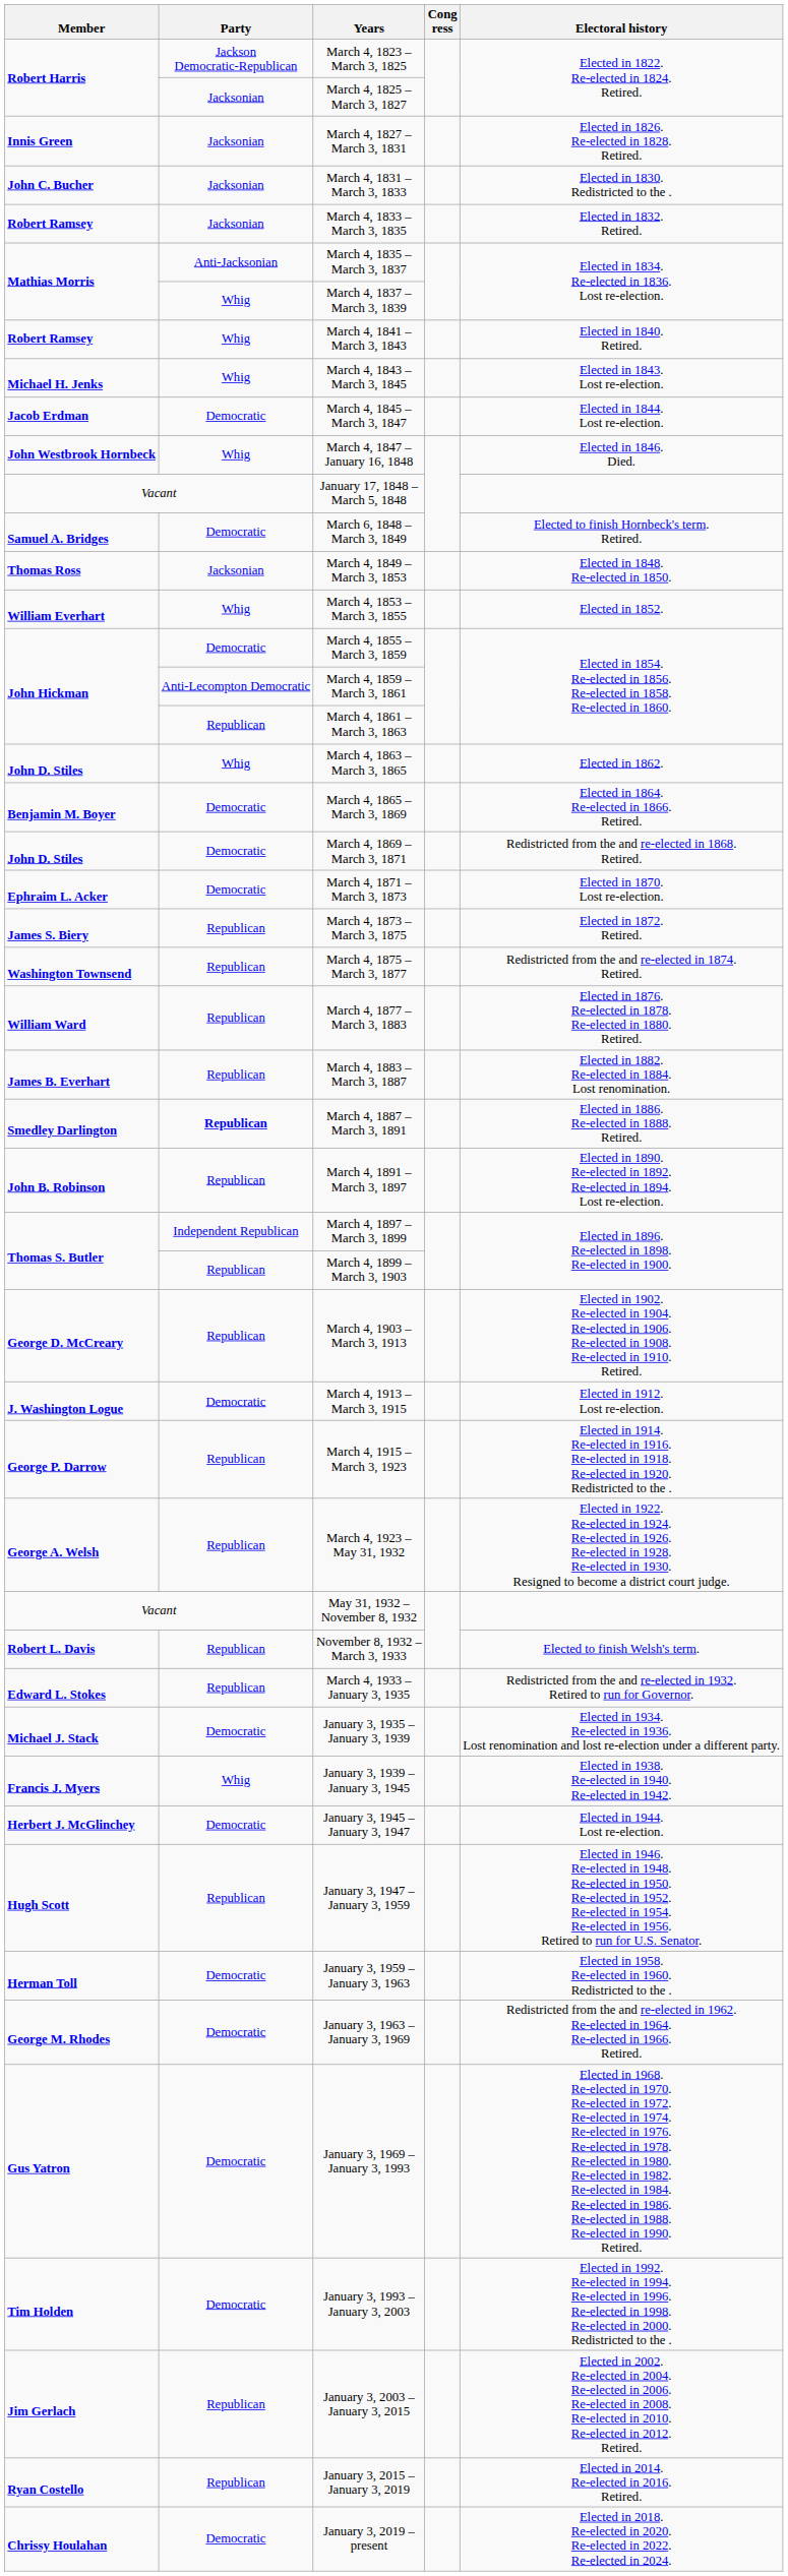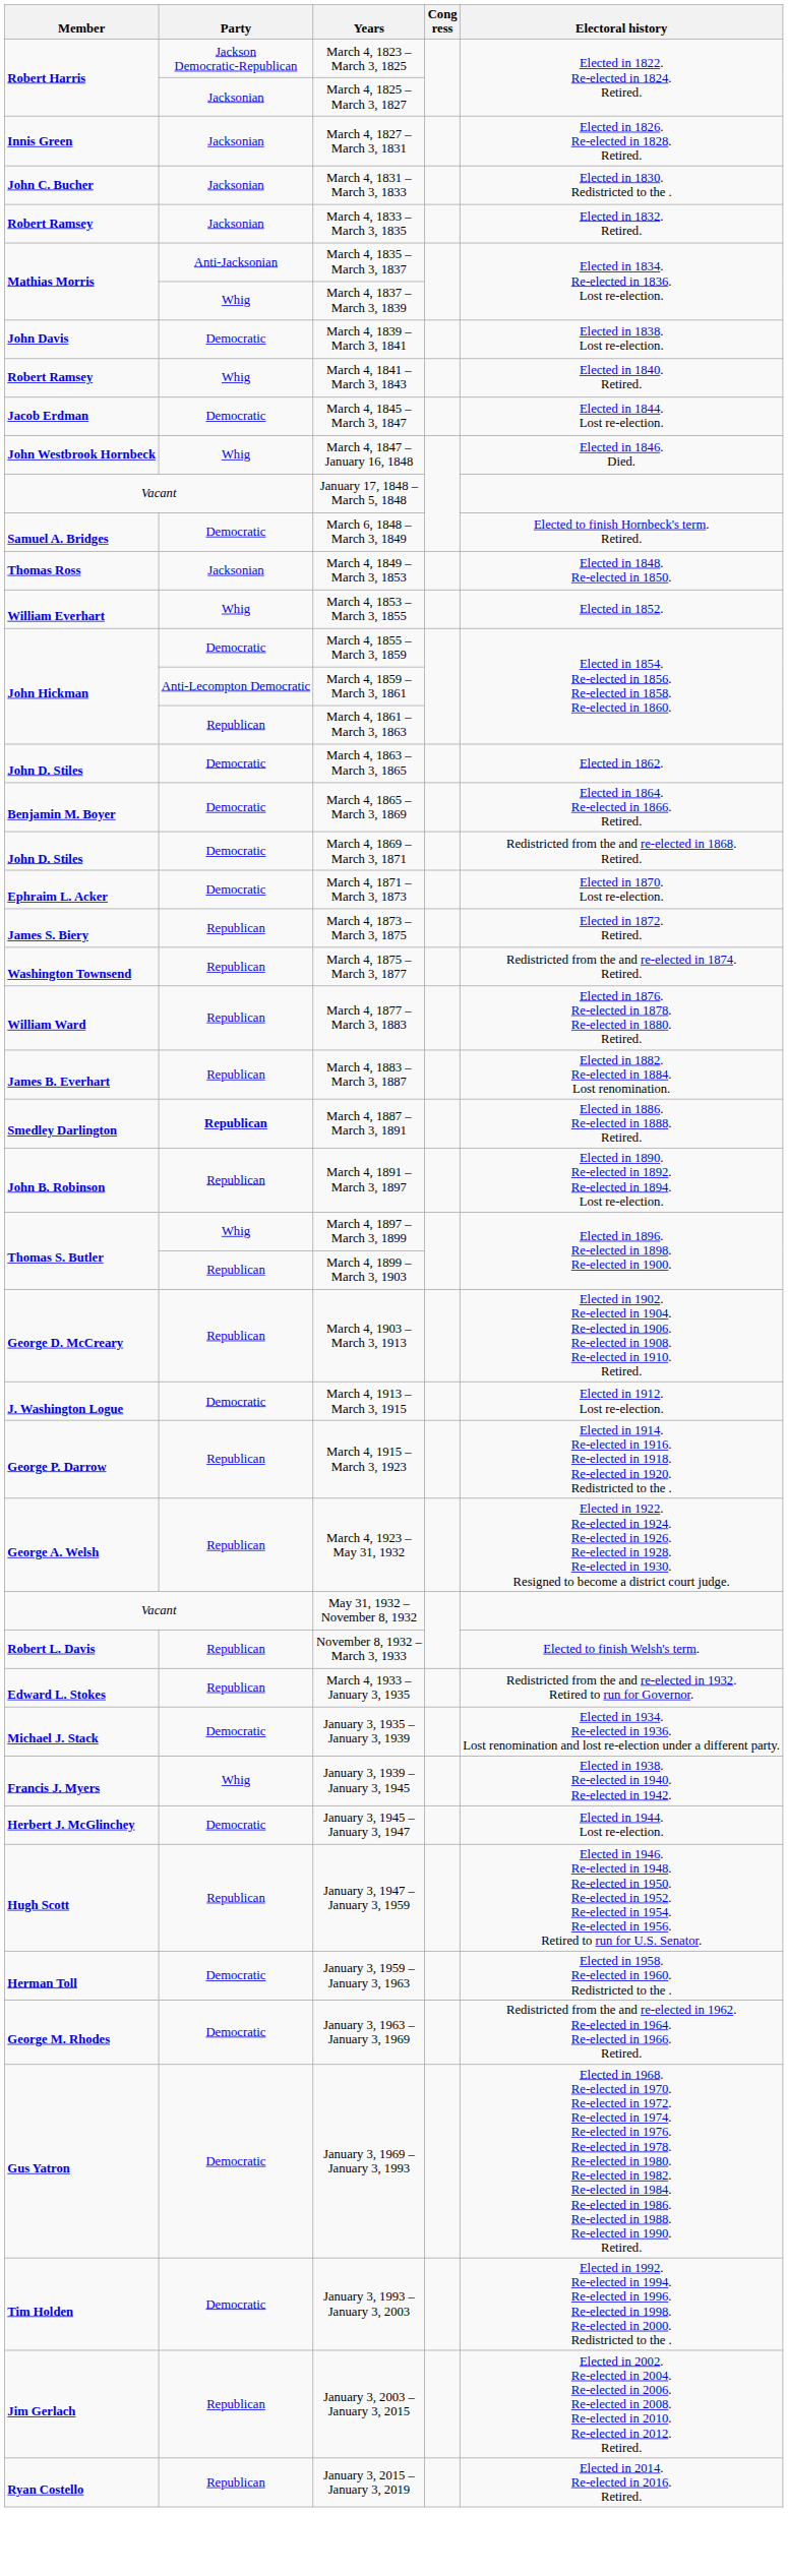 <table class=wikitable style="text-align:center">
 <tr valign=bottom>
 <th>Member</th>
 <th>Party</th>
 <th>Years</th>
 <th>Cong<br>ress</th>
 <th>Electoral history</th>
 </tr>
 <tr style="height:3em">
 <td rowspan=2 align=left><strong><a href='#'>Robert Harris</a></strong><br></td>
 <td><a href='#'>Jackson<br>Democratic-Republican</a></td>
 <td nowrap>March 4, 1823 –<br>March 3, 1825</td>
 <td rowspan=2></td>
 <td rowspan=2><a href='#'>Elected in 1822</a>.<br><a href='#'>Re-elected in 1824</a>.<br>Retired.</td>
 </tr>
 <tr style="height:3em">
 <td><a href='#'>Jacksonian</a></td>
 <td nowrap>March 4, 1825 –<br>March 3, 1827</td>
 </tr>
 <tr style="height:3em">
 <td align=left><strong><a href='#'>Innis Green</a></strong><br></td>
 <td><a href='#'>Jacksonian</a></td>
 <td nowrap>March 4, 1827 –<br>March 3, 1831</td>
 <td></td>
 <td><a href='#'>Elected in 1826</a>.<br><a href='#'>Re-elected in 1828</a>.<br>Retired.</td>
 </tr>
 <tr style="height:3em">
 <td align=left><strong><a href='#'>John C. Bucher</a></strong><br></td>
 <td><a href='#'>Jacksonian</a></td>
 <td nowrap>March 4, 1831 –<br>March 3, 1833</td>
 <td></td>
 <td><a href='#'>Elected in 1830</a>.<br>Redistricted to the .</td>
 </tr>
 <tr style="height:3em">
 <td align=left><strong><a href='#'>Robert Ramsey</a></strong><br></td>
 <td><a href='#'>Jacksonian</a></td>
 <td nowrap>March 4, 1833 –<br>March 3, 1835</td>
 <td></td>
 <td><a href='#'>Elected in 1832</a>.<br>Retired.</td>
 </tr>
 <tr style="height:3em">
 <td rowspan=2 align=left><strong><a href='#'>Mathias Morris</a></strong><br></td>
 <td><a href='#'>Anti-Jacksonian</a></td>
 <td nowrap>March 4, 1835 –<br>March 3, 1837</td>
 <td rowspan=2></td>
 <td rowspan=2><a href='#'>Elected in 1834</a>.<br><a href='#'>Re-elected in 1836</a>.<br>Lost re-election.</td>
 </tr>
 <tr style="height:3em">
 <td><a href='#'>Whig</a></td>
 <td nowrap>March 4, 1837 –<br>March 3, 1839</td>
 </tr>
 <tr style="height:3em">
+<td align=left><strong><a href='#'>John Davis</a></strong><br></td>
+<td><a href='#'>Democratic</a></td>
+<td nowrap>March 4, 1839 –<br>March 3, 1841</td>
+<td></td>
+<td><a href='#'>Elected in 1838</a>.<br>Lost re-election.</td>
+</tr>
+<tr style="height:3em">
 <td align=left><strong><a href='#'>Robert Ramsey</a></strong><br></td>
 <td><a href='#'>Whig</a></td>
 <td nowrap>March 4, 1841 –<br>March 3, 1843</td>
 <td></td>
 <td><a href='#'>Elected in 1840</a>.<br>Retired.</td>
-</tr>
-<tr style="height:3em">
-<td align=left><br><strong><a href='#'>Michael H. Jenks</a></strong><br></td>
-<td><a href='#'>Whig</a></td>
-<td nowrap>March 4, 1843 –<br>March 3, 1845</td>
-<td></td>
-<td><a href='#'>Elected in 1843</a>.<br>Lost re-election.</td>
 </tr>
 <tr style="height:3em">
 <td align=left><strong><a href='#'>Jacob Erdman</a></strong><br></td>
 <td><a href='#'>Democratic</a></td>
 <td nowrap>March 4, 1845 –<br>March 3, 1847</td>
 <td></td>
 <td><a href='#'>Elected in 1844</a>.<br>Lost re-election.</td>
 </tr>
 <tr style="height:3em">
 <td align=left><strong><a href='#'>John Westbrook Hornbeck</a></strong><br></td>
 <td><a href='#'>Whig</a></td>
 <td nowrap>March 4, 1847 –<br>January 16, 1848</td>
 <td rowspan=3></td>
 <td><a href='#'>Elected in 1846</a>.<br>Died.</td>
 </tr>
 <tr style="height:3em">
 <td colspan=2><em>Vacant</em></td>
 <td nowrap>January 17, 1848 –<br>March 5, 1848</td>
 <td></td>
 </tr>
 <tr style="height:3em">
 <td align=left><br><strong><a href='#'>Samuel A. Bridges</a></strong><br></td>
 <td><a href='#'>Democratic</a></td>
 <td nowrap>March 6, 1848 –<br>March 3, 1849</td>
 <td><a href='#'>Elected to finish Hornbeck's term</a>.<br>Retired.</td>
 </tr>
 <tr style="height:3em">
 <td align=left><strong><a href='#'>Thomas Ross</a></strong><br></td>
 <td><a href='#'>Jacksonian</a></td>
 <td nowrap>March 4, 1849 –<br>March 3, 1853</td>
 <td></td>
 <td><a href='#'>Elected in 1848</a>.<br><a href='#'>Re-elected in 1850</a>.<br></td>
 </tr>
 <tr style="height:3em">
 <td align=left><br><strong><a href='#'>William Everhart</a></strong><br></td>
 <td><a href='#'>Whig</a></td>
 <td nowrap>March 4, 1853 –<br>March 3, 1855</td>
 <td></td>
 <td><a href='#'>Elected in 1852</a>.<br></td>
 </tr>
 <tr style="height:3em">
 <td rowspan=3 align=left><br><strong><a href='#'>John Hickman</a></strong><br></td>
 <td><a href='#'>Democratic</a></td>
 <td nowrap>March 4, 1855 –<br>March 3, 1859</td>
 <td rowspan=3></td>
 <td rowspan=3><a href='#'>Elected in 1854</a>.<br><a href='#'>Re-elected in 1856</a>.<br><a href='#'>Re-elected in 1858</a>.<br><a href='#'>Re-elected in 1860</a>.<br></td>
 </tr>
 <tr style="height:3em">
 <td><a href='#'>Anti-Lecompton Democratic</a></td>
 <td nowrap>March 4, 1859 –<br>March 3, 1861</td>
 </tr>
 <tr style="height:3em">
 <td><a href='#'>Republican</a></td>
 <td nowrap>March 4, 1861 –<br>March 3, 1863</td>
 </tr>
 <tr style="height:3em">
 <td align=left><br><strong><a href='#'>John D. Stiles</a></strong><br></td>
-<td><a href='#'>Whig</a></td>
+<td><a href='#'>Democratic</a></td>
 <td nowrap>March 4, 1863 –<br>March 3, 1865</td>
 <td></td>
 <td><a href='#'>Elected in 1862</a>.<br></td>
 </tr>
 <tr style="height:3em">
 <td align=left><br><strong><a href='#'>Benjamin M. Boyer</a></strong><br></td>
 <td><a href='#'>Democratic</a></td>
 <td nowrap>March 4, 1865 –<br>March 3, 1869</td>
 <td></td>
 <td><a href='#'>Elected in 1864</a>.<br><a href='#'>Re-elected in 1866</a>.<br>Retired.</td>
 </tr>
 <tr style="height:3em">
 <td align=left><br><strong><a href='#'>John D. Stiles</a></strong><br></td>
 <td><a href='#'>Democratic</a></td>
 <td nowrap>March 4, 1869 –<br>March 3, 1871</td>
 <td></td>
 <td>Redistricted from the  and <a href='#'>re-elected in 1868</a>.<br>Retired.</td>
 </tr>
 <tr style="height:3em">
 <td align=left><br><strong><a href='#'>Ephraim L. Acker</a></strong><br></td>
 <td><a href='#'>Democratic</a></td>
 <td nowrap>March 4, 1871 –<br>March 3, 1873</td>
 <td></td>
 <td><a href='#'>Elected in 1870</a>.<br>Lost re-election.</td>
 </tr>
 <tr style="height:3em">
 <td align=left><br><strong><a href='#'>James S. Biery</a></strong><br></td>
 <td><a href='#'>Republican</a></td>
 <td nowrap>March 4, 1873 –<br>March 3, 1875</td>
 <td></td>
 <td><a href='#'>Elected in 1872</a>.<br>Retired.</td>
 </tr>
 <tr style="height:3em">
 <td align=left><br><strong><a href='#'>Washington Townsend</a></strong><br></td>
 <td><a href='#'>Republican</a></td>
 <td nowrap>March 4, 1875 –<br>March 3, 1877</td>
 <td></td>
 <td>Redistricted from the  and <a href='#'>re-elected in 1874</a>.<br>Retired.</td>
 </tr>
 <tr style="height:3em">
 <td align=left><br><strong><a href='#'>William Ward</a></strong><br></td>
 <td><a href='#'>Republican</a></td>
 <td nowrap>March 4, 1877 –<br>March 3, 1883</td>
 <td></td>
 <td><a href='#'>Elected in 1876</a>.<br><a href='#'>Re-elected in 1878</a>.<br><a href='#'>Re-elected in 1880</a>.<br>Retired.</td>
 </tr>
 <tr style="height:3em">
 <td align=left><br><strong><a href='#'>James B. Everhart</a></strong><br></td>
 <td><a href='#'>Republican</a></td>
 <td nowrap>March 4, 1883 –<br>March 3, 1887</td>
 <td></td>
 <td><a href='#'>Elected in 1882</a>.<br><a href='#'>Re-elected in 1884</a>.<br>Lost renomination.</td>
 </tr>
 <tr style="height:3em">
 <td align=left><br><strong><a href='#'>Smedley Darlington</a></strong><br></td>
 <td><strong><a href='#'>Republican</a></strong></td>
 <td nowrap>March 4, 1887 –<br>March 3, 1891</td>
 <td></td>
 <td><a href='#'>Elected in 1886</a>.<br><a href='#'>Re-elected in 1888</a>.<br>Retired.</td>
 </tr>
 <tr style="height:3em">
 <td align=left><br><strong><a href='#'>John B. Robinson</a></strong><br></td>
 <td><a href='#'>Republican</a></td>
 <td nowrap>March 4, 1891 –<br>March 3, 1897</td>
 <td></td>
 <td><a href='#'>Elected in 1890</a>.<br><a href='#'>Re-elected in 1892</a>.<br><a href='#'>Re-elected in 1894</a>.<br>Lost re-election.</td>
 </tr>
 <tr style="height:3em">
 <td rowspan=2 align=left><br><strong><a href='#'>Thomas S. Butler</a></strong><br></td>
-<td><a href='#'>Independent Republican</a></td>
+<td><a href='#'>Whig</a></td>
 <td nowrap>March 4, 1897 –<br>March 3, 1899</td>
 <td rowspan=2></td>
 <td rowspan=2><a href='#'>Elected in 1896</a>.<br><a href='#'>Re-elected in 1898</a>.<br><a href='#'>Re-elected in 1900</a>.<br></td>
 </tr>
 <tr style="height:3em">
 <td><a href='#'>Republican</a></td>
 <td nowrap>March 4, 1899 –<br>March 3, 1903</td>
 </tr>
 <tr style="height:3em">
 <td align=left><br><strong><a href='#'>George D. McCreary</a></strong><br></td>
 <td><a href='#'>Republican</a></td>
 <td nowrap>March 4, 1903 –<br>March 3, 1913</td>
 <td></td>
 <td><a href='#'>Elected in 1902</a>.<br><a href='#'>Re-elected in 1904</a>.<br><a href='#'>Re-elected in 1906</a>.<br><a href='#'>Re-elected in 1908</a>.<br><a href='#'>Re-elected in 1910</a>.<br>Retired.</td>
 </tr>
 <tr style="height:3em">
 <td align=left><br><strong><a href='#'>J. Washington Logue</a></strong><br></td>
 <td><a href='#'>Democratic</a></td>
 <td nowrap>March 4, 1913 –<br>March 3, 1915</td>
 <td></td>
 <td><a href='#'>Elected in 1912</a>.<br>Lost re-election.</td>
 </tr>
 <tr style="height:3em">
 <td align=left><br><strong><a href='#'>George P. Darrow</a></strong><br></td>
 <td><a href='#'>Republican</a></td>
 <td nowrap>March 4, 1915 –<br>March 3, 1923</td>
 <td></td>
 <td><a href='#'>Elected in 1914</a>.<br><a href='#'>Re-elected in 1916</a>.<br><a href='#'>Re-elected in 1918</a>.<br><a href='#'>Re-elected in 1920</a>.<br>Redistricted to the .</td>
 </tr>
 <tr style="height:3em">
 <td align=left><br><strong><a href='#'>George A. Welsh</a></strong><br></td>
 <td><a href='#'>Republican</a></td>
 <td nowrap>March 4, 1923 –<br>May 31, 1932</td>
 <td></td>
 <td><a href='#'>Elected in 1922</a>.<br><a href='#'>Re-elected in 1924</a>.<br><a href='#'>Re-elected in 1926</a>.<br><a href='#'>Re-elected in 1928</a>.<br><a href='#'>Re-elected in 1930</a>.<br>Resigned to become a district court judge.</td>
 </tr>
 <tr style="height:3em">
 <td colspan=2><em>Vacant</em></td>
 <td nowrap>May 31, 1932 –<br>November 8, 1932</td>
 <td rowspan=2></td>
 <td></td>
 </tr>
 <tr style="height:3em">
 <td align=left><strong><a href='#'>Robert L. Davis</a></strong><br></td>
 <td><a href='#'>Republican</a></td>
 <td nowrap>November 8, 1932 –<br>March 3, 1933</td>
 <td><a href='#'>Elected to finish Welsh's term</a>.<br></td>
 </tr>
 <tr style="height:3em">
 <td align=left><br><strong><a href='#'>Edward L. Stokes</a></strong><br></td>
 <td><a href='#'>Republican</a></td>
 <td nowrap>March 4, 1933 –<br>January 3, 1935</td>
 <td></td>
 <td>Redistricted from the  and <a href='#'>re-elected in 1932</a>.<br>Retired to <a href='#'>run for Governor</a>.</td>
 </tr>
 <tr style="height:3em">
 <td align=left><br><strong><a href='#'>Michael J. Stack</a></strong><br></td>
 <td><a href='#'>Democratic</a></td>
 <td nowrap>January 3, 1935 –<br>January 3, 1939</td>
 <td></td>
 <td><a href='#'>Elected in 1934</a>.<br><a href='#'>Re-elected in 1936</a>.<br>Lost renomination and lost re-election under a different party.</td>
 </tr>
 <tr style="height:3em">
 <td align=left><br><strong><a href='#'>Francis J. Myers</a></strong><br></td>
 <td><a href='#'>Whig</a></td>
 <td nowrap>January 3, 1939 –<br>January 3, 1945</td>
 <td></td>
 <td><a href='#'>Elected in 1938</a>.<br><a href='#'>Re-elected in 1940</a>.<br><a href='#'>Re-elected in 1942</a>.<br></td>
 </tr>
 <tr style="height:3em">
 <td align=left><strong><a href='#'>Herbert J. McGlinchey</a></strong><br></td>
 <td><a href='#'>Democratic</a></td>
 <td nowrap>January 3, 1945 –<br>January 3, 1947</td>
 <td></td>
 <td><a href='#'>Elected in 1944</a>.<br>Lost re-election.</td>
 </tr>
 <tr style="height:3em">
 <td align=left><br><strong><a href='#'>Hugh Scott</a></strong><br></td>
 <td><a href='#'>Republican</a></td>
 <td nowrap>January 3, 1947 –<br>January 3, 1959</td>
 <td></td>
 <td><a href='#'>Elected in 1946</a>.<br><a href='#'>Re-elected in 1948</a>.<br><a href='#'>Re-elected in 1950</a>.<br><a href='#'>Re-elected in 1952</a>.<br><a href='#'>Re-elected in 1954</a>.<br><a href='#'>Re-elected in 1956</a>.<br>Retired to <a href='#'>run for U.S. Senator</a>.</td>
 </tr>
 <tr style="height:3em">
 <td align=left><br><strong><a href='#'>Herman Toll</a></strong><br></td>
 <td><a href='#'>Democratic</a></td>
 <td nowrap>January 3, 1959 –<br>January 3, 1963</td>
 <td></td>
 <td><a href='#'>Elected in 1958</a>.<br><a href='#'>Re-elected in 1960</a>.<br>Redistricted to the .</td>
 </tr>
 <tr style="height:3em">
 <td align=left><br><strong><a href='#'>George M. Rhodes</a></strong><br></td>
 <td><a href='#'>Democratic</a></td>
 <td nowrap>January 3, 1963 –<br>January 3, 1969</td>
 <td></td>
 <td>Redistricted from the  and <a href='#'>re-elected in 1962</a>.<br><a href='#'>Re-elected in 1964</a>.<br><a href='#'>Re-elected in 1966</a>.<br>Retired.</td>
 </tr>
 <tr style="height:3em">
 <td align=left><br><strong><a href='#'>Gus Yatron</a></strong><br></td>
 <td><a href='#'>Democratic</a></td>
 <td nowrap>January 3, 1969 –<br>January 3, 1993</td>
 <td></td>
 <td><a href='#'>Elected in 1968</a>.<br><a href='#'>Re-elected in 1970</a>.<br><a href='#'>Re-elected in 1972</a>.<br><a href='#'>Re-elected in 1974</a>.<br><a href='#'>Re-elected in 1976</a>.<br><a href='#'>Re-elected in 1978</a>.<br><a href='#'>Re-elected in 1980</a>.<br><a href='#'>Re-elected in 1982</a>.<br><a href='#'>Re-elected in 1984</a>.<br><a href='#'>Re-elected in 1986</a>.<br><a href='#'>Re-elected in 1988</a>.<br><a href='#'>Re-elected in 1990</a>.<br>Retired.</td>
 </tr>
 <tr style="height:3em">
 <td align=left><br><strong><a href='#'>Tim Holden</a></strong><br></td>
 <td><a href='#'>Democratic</a></td>
 <td nowrap>January 3, 1993 –<br>January 3, 2003</td>
 <td></td>
 <td><a href='#'>Elected in 1992</a>.<br><a href='#'>Re-elected in 1994</a>.<br><a href='#'>Re-elected in 1996</a>.<br><a href='#'>Re-elected in 1998</a>.<br><a href='#'>Re-elected in 2000</a>.<br>Redistricted to the .</td>
 </tr>
 <tr style="height:3em">
 <td align=left><br><strong><a href='#'>Jim Gerlach</a></strong><br></td>
 <td><a href='#'>Republican</a></td>
 <td nowrap>January 3, 2003 –<br>January 3, 2015</td>
 <td></td>
 <td><a href='#'>Elected in 2002</a>.<br><a href='#'>Re-elected in 2004</a>.<br><a href='#'>Re-elected in 2006</a>.<br><a href='#'>Re-elected in 2008</a>.<br><a href='#'>Re-elected in 2010</a>.<br><a href='#'>Re-elected in 2012</a>.<br>Retired.</td>
 </tr>
 <tr style="height:3em">
 <td align=left><br><strong><a href='#'>Ryan Costello</a></strong><br></td>
 <td><a href='#'>Republican</a></td>
 <td nowrap>January 3, 2015 –<br>January 3, 2019</td>
 <td></td>
 <td><a href='#'>Elected in 2014</a>.<br><a href='#'>Re-elected in 2016</a>.<br>Retired.</td>
 </tr>
-<tr style="height:3em">
-<td align=left><br><strong><a href='#'>Chrissy Houlahan</a></strong><br></td>
-<td><a href='#'>Democratic</a></td>
-<td nowrap>January 3, 2019 –<br>present</td>
-<td></td>
-<td><a href='#'>Elected in 2018</a>.<br><a href='#'>Re-elected in 2020</a>.<br><a href='#'>Re-elected in 2022</a>.<br><a href='#'>Re-elected in 2024</a>.</td>
-</tr>
 </table>
